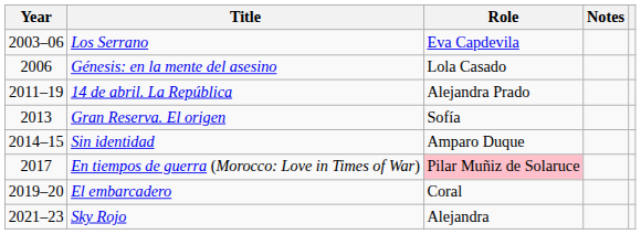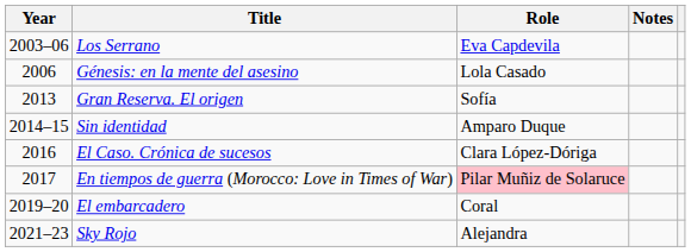 <table class="wikitable">
 <tr>
 <th>Year</th>
 <th>Title</th>
 <th>Role</th>
 <th>Notes</th>
 <th></th>
 </tr>
 <tr>
 <td align = "center">2003–06</td>
 <td><em><a href='#'>Los Serrano</a></em></td>
 <td><a href='#'>Eva Capdevila</a></td>
 <td></td>
 <td align = "center"></td>
 </tr>
 <tr>
 <td align = "center">2006</td>
 <td><em><a href='#'>Génesis: en la mente del asesino</a></em></td>
 <td>Lola Casado</td>
 <td></td>
 <td align = "center"></td>
 </tr>
 <tr>
-<td align = "center">2011–19</td>
-<td><em><a href='#'>14 de abril. La República</a></em></td>
-<td>Alejandra Prado</td>
-<td></td>
-<td align = "center"></td>
-</tr>
-<tr>
 <td align = "center">2013</td>
 <td><em><a href='#'>Gran Reserva. El origen</a></em></td>
 <td>Sofía</td>
 <td></td>
 <td align = "center"></td>
 </tr>
 <tr>
 <td align = "center">2014–15</td>
 <td><em><a href='#'>Sin identidad</a></em></td>
 <td>Amparo Duque</td>
+<td></td>
+<td align = "center"></td>
+</tr>
+<tr>
+<td align = "center">2016</td>
+<td><em><a href='#'>El Caso. Crónica de sucesos</a></em></td>
+<td>Clara López-Dóriga</td>
 <td></td>
 <td align = "center"></td>
 </tr>
 <tr>
 <td align = "center">2017</td>
 <td><a href='#'><em>En tiempos de guerra</em></a> (<em>Morocco: Love in Times of War</em>)</td>
 <td style="background: pink;">Pilar Muñiz de Solaruce</td>
 <td></td>
 <td align = "center"></td>
 </tr>
 <tr>
 <td align = "center">2019–20</td>
 <td><em><a href='#'>El embarcadero</a></em></td>
 <td>Coral</td>
 <td></td>
 <td align = "center"></td>
 </tr>
 <tr>
 <td align = "center">2021–23</td>
 <td><em><a href='#'>Sky Rojo</a></em></td>
 <td>Alejandra</td>
 <td></td>
 <td align = "center"></td>
 </tr>
 </table>
